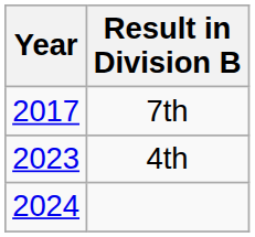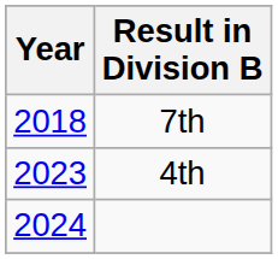 <table class="wikitable" style="text-align:center">
 <tr>
 <th>Year</th>
 <th>Result in<br>Division B</th>
 </tr>
 <tr>
-<td><a href='#'>2017</a></td>
+<td><a href='#'>2018</a></td>
 <td>7th</td>
 </tr>
 <tr>
 <td><a href='#'>2023</a></td>
 <td>4th</td>
 </tr>
 <tr>
 <td><a href='#'>2024</a></td>
 <td></td>
 </tr>
 </table>
